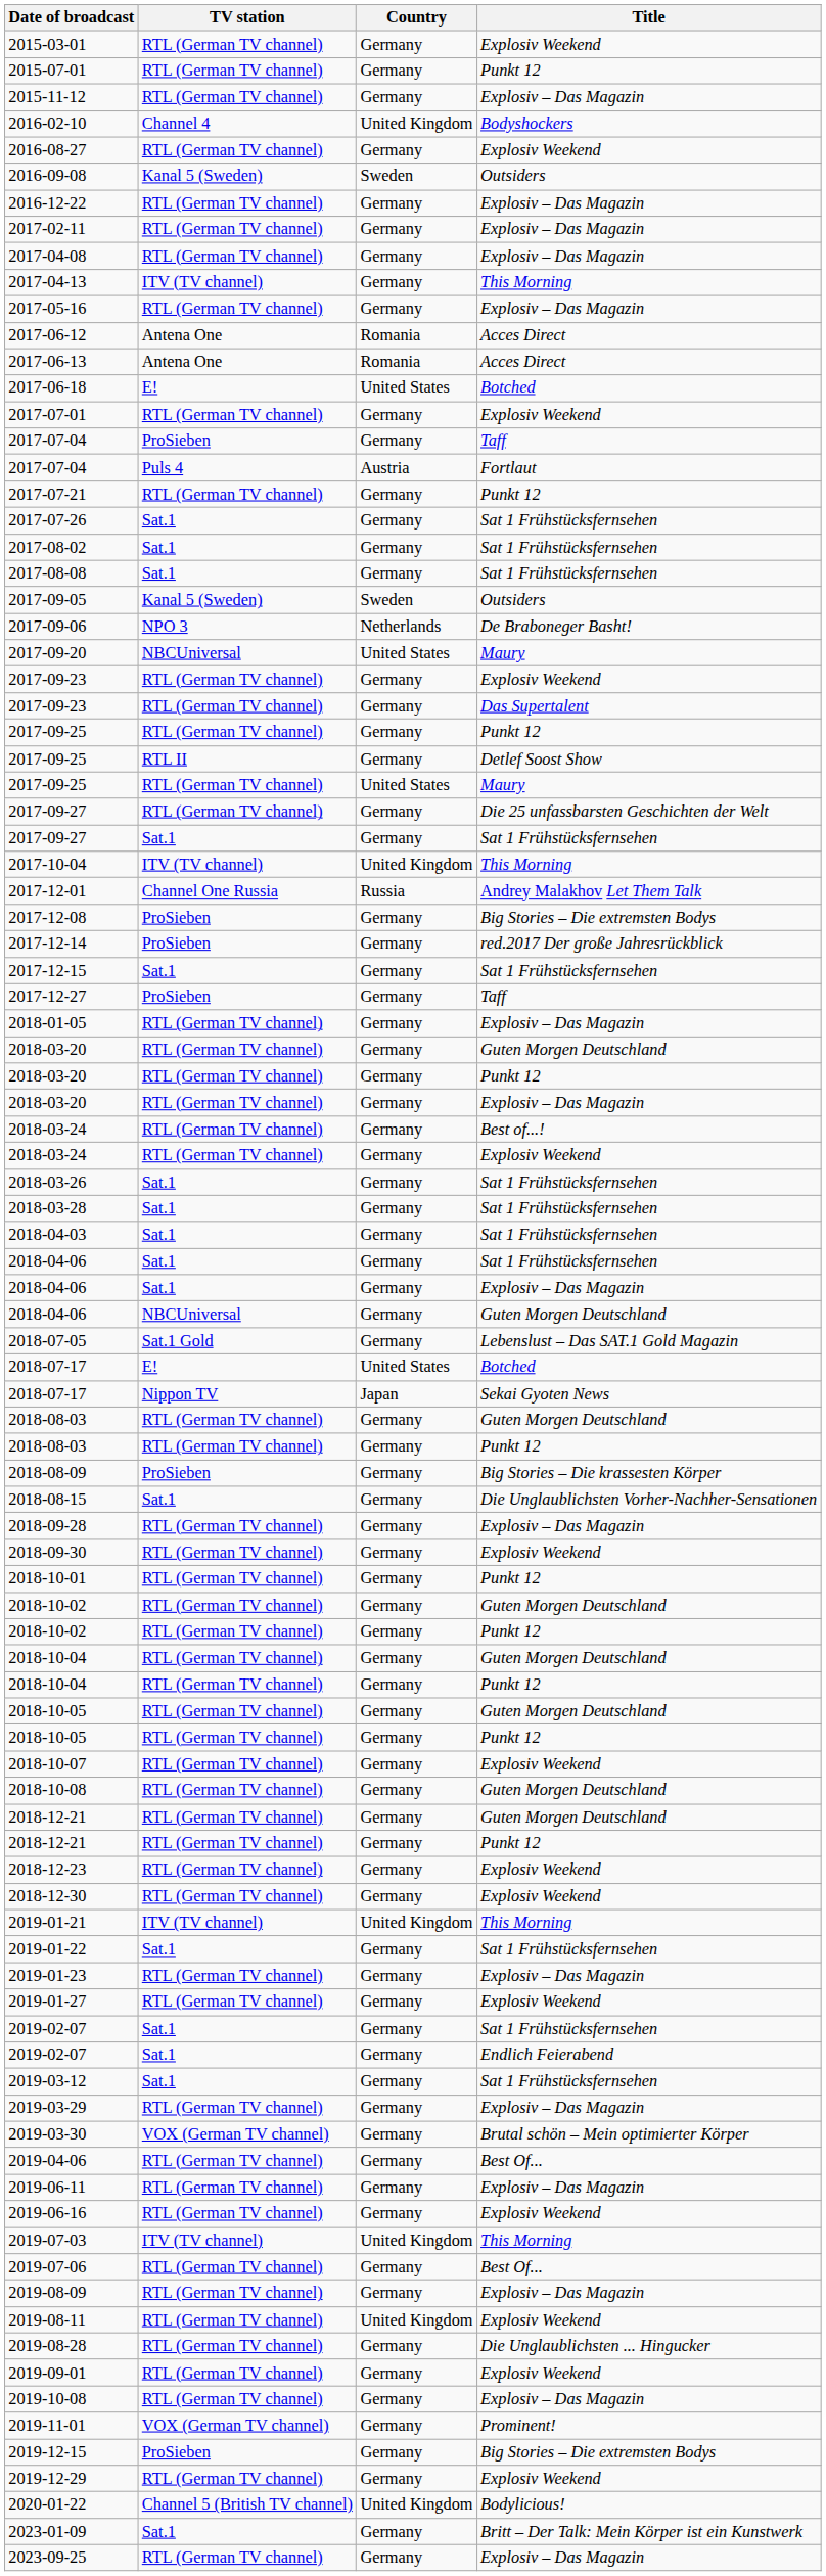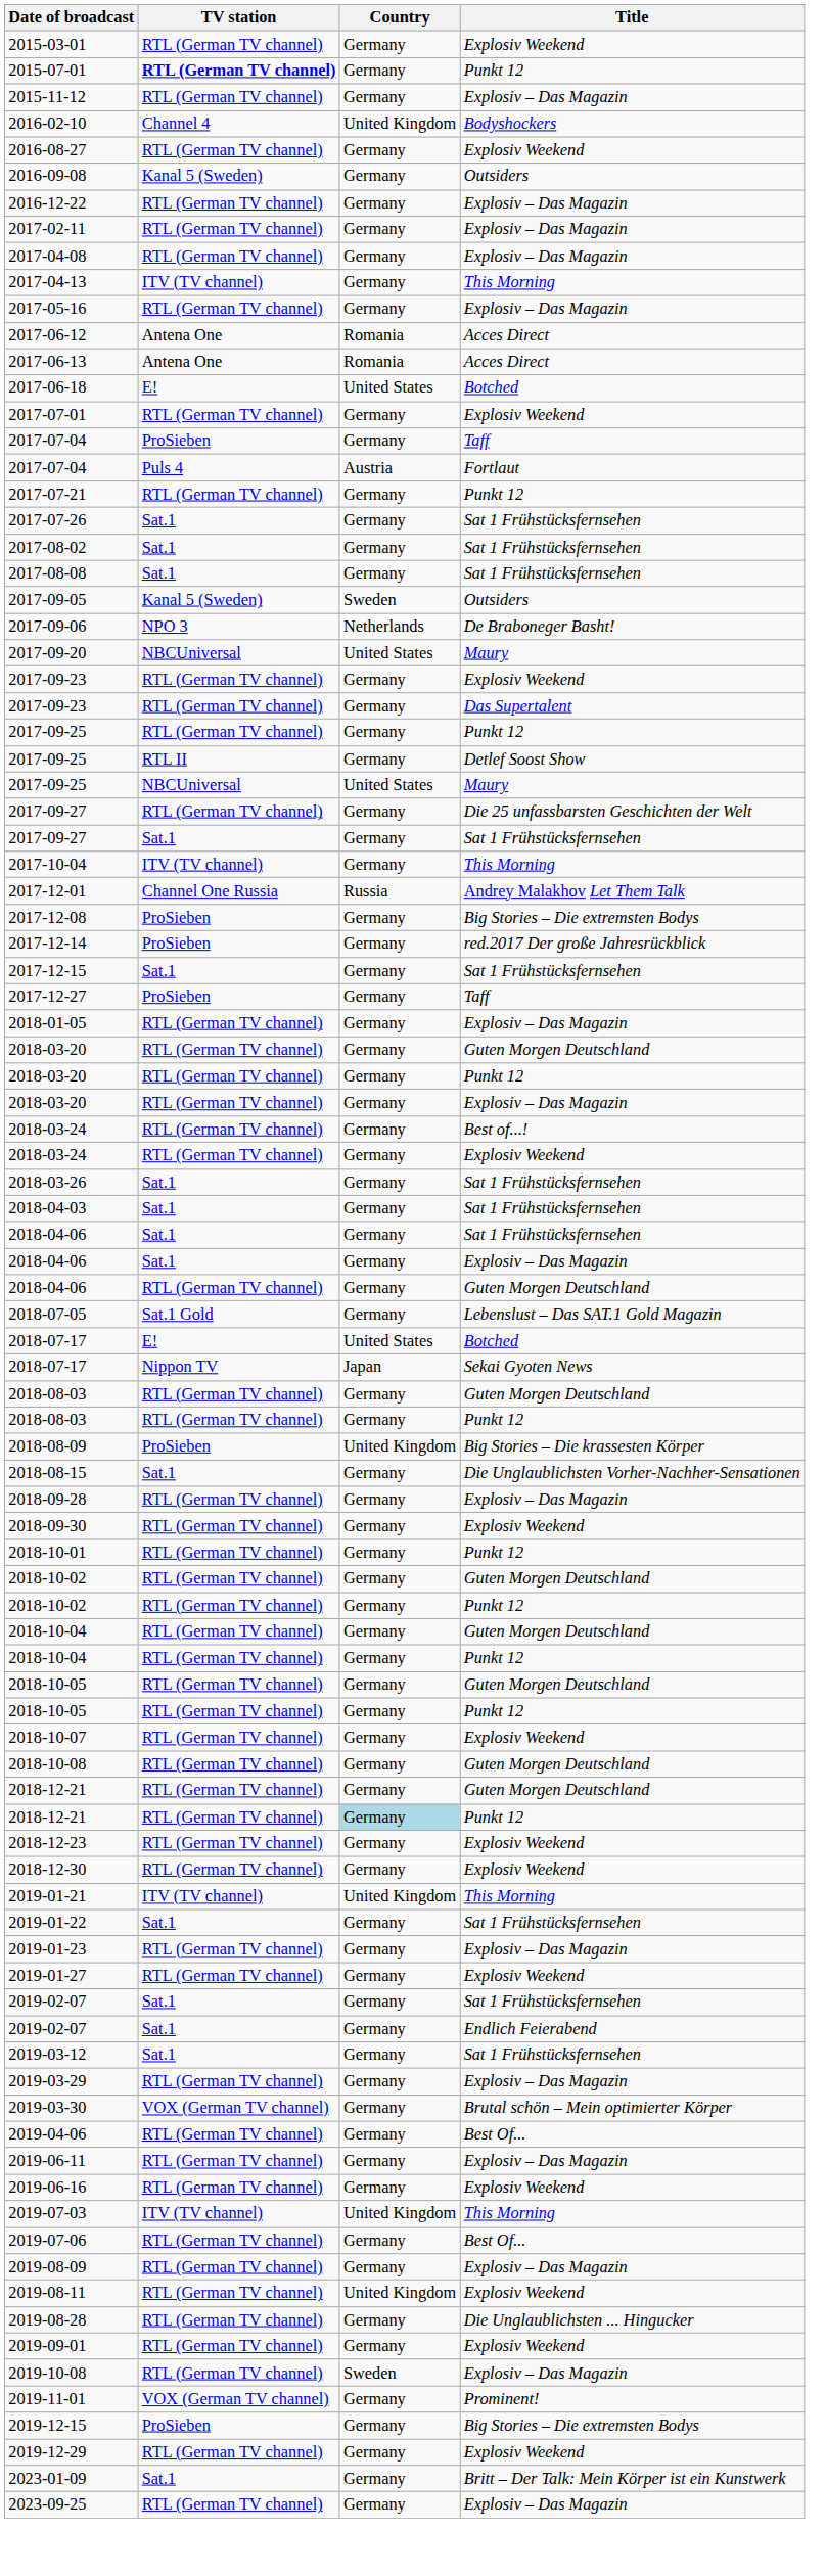 <table class="wikitable sortable">
 <tr>
 <th>Date of broadcast</th>
 <th>TV station</th>
 <th>Country</th>
 <th>Title</th>
 </tr>
 <tr>
 <td>2015-03-01</td>
 <td><a href='#'>RTL (German TV channel)</a></td>
 <td>Germany</td>
 <td><em>Explosiv Weekend</em></td>
 </tr>
 <tr>
 <td>2015-07-01</td>
-<td><a href='#'>RTL (German TV channel)</a></td>
+<td><strong><a href='#'>RTL (German TV channel)</a></strong></td>
 <td>Germany</td>
 <td><em>Punkt 12</em></td>
 </tr>
 <tr>
 <td>2015-11-12</td>
 <td><a href='#'>RTL (German TV channel)</a></td>
 <td>Germany</td>
 <td><em>Explosiv – Das Magazin</em></td>
 </tr>
 <tr>
 <td>2016-02-10</td>
 <td><a href='#'>Channel 4</a></td>
 <td>United Kingdom</td>
 <td><em><a href='#'>Bodyshockers</a></em></td>
 </tr>
 <tr>
 <td>2016-08-27</td>
 <td><a href='#'>RTL (German TV channel)</a></td>
 <td>Germany</td>
 <td><em>Explosiv Weekend</em></td>
 </tr>
 <tr>
 <td>2016-09-08</td>
 <td><a href='#'>Kanal 5 (Sweden)</a></td>
-<td>Sweden</td>
+<td>Germany</td>
 <td><em>Outsiders</em></td>
 </tr>
 <tr>
 <td>2016-12-22</td>
 <td><a href='#'>RTL (German TV channel)</a></td>
 <td>Germany</td>
 <td><em>Explosiv – Das Magazin</em></td>
 </tr>
 <tr>
 <td>2017-02-11</td>
 <td><a href='#'>RTL (German TV channel)</a></td>
 <td>Germany</td>
 <td><em>Explosiv – Das Magazin</em></td>
 </tr>
 <tr>
 <td>2017-04-08</td>
 <td><a href='#'>RTL (German TV channel)</a></td>
 <td>Germany</td>
 <td><em>Explosiv – Das Magazin</em></td>
 </tr>
 <tr>
 <td>2017-04-13</td>
 <td><a href='#'>ITV (TV channel)</a></td>
 <td>Germany</td>
 <td><em><a href='#'>This Morning</a></em></td>
 </tr>
 <tr>
 <td>2017-05-16</td>
 <td><a href='#'>RTL (German TV channel)</a></td>
 <td>Germany</td>
 <td><em>Explosiv – Das Magazin</em></td>
 </tr>
 <tr>
 <td>2017-06-12</td>
 <td>Antena One</td>
 <td>Romania</td>
 <td><em>Acces Direct</em></td>
 </tr>
 <tr>
 <td>2017-06-13</td>
 <td>Antena One</td>
 <td>Romania</td>
 <td><em>Acces Direct</em></td>
 </tr>
 <tr>
 <td>2017-06-18</td>
 <td><a href='#'>E!</a></td>
 <td>United States</td>
 <td><em><a href='#'>Botched</a></em></td>
 </tr>
 <tr>
 <td>2017-07-01</td>
 <td><a href='#'>RTL (German TV channel)</a></td>
 <td>Germany</td>
 <td><em>Explosiv Weekend</em></td>
 </tr>
 <tr>
 <td>2017-07-04</td>
 <td><a href='#'>ProSieben</a></td>
 <td>Germany</td>
 <td><em><a href='#'>Taff</a></em></td>
 </tr>
 <tr>
 <td>2017-07-04</td>
 <td><a href='#'>Puls 4</a></td>
 <td>Austria</td>
 <td><em>Fortlaut</em></td>
 </tr>
 <tr>
 <td>2017-07-21</td>
 <td><a href='#'>RTL (German TV channel)</a></td>
 <td>Germany</td>
 <td><em>Punkt 12</em></td>
 </tr>
 <tr>
 <td>2017-07-26</td>
 <td><a href='#'>Sat.1</a></td>
 <td>Germany</td>
 <td><em>Sat 1 Frühstücksfernsehen</em></td>
 </tr>
 <tr>
 <td>2017-08-02</td>
 <td><a href='#'>Sat.1</a></td>
 <td>Germany</td>
 <td><em>Sat 1 Frühstücksfernsehen</em></td>
 </tr>
 <tr>
 <td>2017-08-08</td>
 <td><a href='#'>Sat.1</a></td>
 <td>Germany</td>
 <td><em>Sat 1 Frühstücksfernsehen</em></td>
 </tr>
 <tr>
 <td>2017-09-05</td>
 <td><a href='#'>Kanal 5 (Sweden)</a></td>
 <td>Sweden</td>
 <td><em>Outsiders</em></td>
 </tr>
 <tr>
 <td>2017-09-06</td>
 <td><a href='#'>NPO 3</a></td>
 <td>Netherlands</td>
 <td><em>De Braboneger Basht!</em></td>
 </tr>
 <tr>
 <td>2017-09-20</td>
 <td><a href='#'>NBCUniversal</a></td>
 <td>United States</td>
 <td><em><a href='#'>Maury</a></em></td>
 </tr>
 <tr>
 <td>2017-09-23</td>
 <td><a href='#'>RTL (German TV channel)</a></td>
 <td>Germany</td>
 <td><em>Explosiv Weekend</em></td>
 </tr>
 <tr>
 <td>2017-09-23</td>
 <td><a href='#'>RTL (German TV channel)</a></td>
 <td>Germany</td>
 <td><em><a href='#'>Das Supertalent</a></em></td>
 </tr>
 <tr>
 <td>2017-09-25</td>
 <td><a href='#'>RTL (German TV channel)</a></td>
 <td>Germany</td>
 <td><em>Punkt 12</em></td>
 </tr>
 <tr>
 <td>2017-09-25</td>
 <td><a href='#'>RTL II</a></td>
 <td>Germany</td>
 <td><em>Detlef Soost Show</em></td>
 </tr>
 <tr>
 <td>2017-09-25</td>
-<td><a href='#'>RTL (German TV channel)</a></td>
+<td><a href='#'>NBCUniversal</a></td>
 <td>United States</td>
 <td><em><a href='#'>Maury</a></em></td>
 </tr>
 <tr>
 <td>2017-09-27</td>
 <td><a href='#'>RTL (German TV channel)</a></td>
 <td>Germany</td>
 <td><em>Die 25 unfassbarsten Geschichten der Welt</em></td>
 </tr>
 <tr>
 <td>2017-09-27</td>
 <td><a href='#'>Sat.1</a></td>
 <td>Germany</td>
 <td><em>Sat 1 Frühstücksfernsehen</em></td>
 </tr>
 <tr>
 <td>2017-10-04</td>
 <td><a href='#'>ITV (TV channel)</a></td>
-<td>United Kingdom</td>
+<td>Germany</td>
 <td><em><a href='#'>This Morning</a></em></td>
 </tr>
 <tr>
 <td>2017-12-01</td>
 <td><a href='#'>Channel One Russia</a></td>
 <td>Russia</td>
 <td><a href='#'>Andrey Malakhov</a> <em><a href='#'>Let Them Talk</a></em></td>
 </tr>
 <tr>
 <td>2017-12-08</td>
 <td><a href='#'>ProSieben</a></td>
 <td>Germany</td>
 <td><em>Big Stories – Die extremsten Bodys</em></td>
 </tr>
 <tr>
 <td>2017-12-14</td>
 <td><a href='#'>ProSieben</a></td>
 <td>Germany</td>
 <td><em>red.2017 Der große Jahresrückblick</em></td>
 </tr>
 <tr>
 <td>2017-12-15</td>
 <td><a href='#'>Sat.1</a></td>
 <td>Germany</td>
 <td><em>Sat 1 Frühstücksfernsehen</em></td>
 </tr>
 <tr>
 <td>2017-12-27</td>
 <td><a href='#'>ProSieben</a></td>
 <td>Germany</td>
 <td><em>Taff</em></td>
 </tr>
 <tr>
 <td>2018-01-05</td>
 <td><a href='#'>RTL (German TV channel)</a></td>
 <td>Germany</td>
 <td><em>Explosiv – Das Magazin</em></td>
 </tr>
 <tr>
 <td>2018-03-20</td>
 <td><a href='#'>RTL (German TV channel)</a></td>
 <td>Germany</td>
 <td><em>Guten Morgen Deutschland</em></td>
 </tr>
 <tr>
 <td>2018-03-20</td>
 <td><a href='#'>RTL (German TV channel)</a></td>
 <td>Germany</td>
 <td><em>Punkt 12</em></td>
 </tr>
 <tr>
 <td>2018-03-20</td>
 <td><a href='#'>RTL (German TV channel)</a></td>
 <td>Germany</td>
 <td><em>Explosiv – Das Magazin</em></td>
 </tr>
 <tr>
 <td>2018-03-24</td>
 <td><a href='#'>RTL (German TV channel)</a></td>
 <td>Germany</td>
 <td><em>Best of...!</em></td>
 </tr>
 <tr>
 <td>2018-03-24</td>
 <td><a href='#'>RTL (German TV channel)</a></td>
 <td>Germany</td>
 <td><em>Explosiv Weekend</em></td>
 </tr>
 <tr>
 <td>2018-03-26</td>
 <td><a href='#'>Sat.1</a></td>
 <td>Germany</td>
 <td><em>Sat 1 Frühstücksfernsehen</em></td>
 </tr>
 <tr>
-<td>2018-03-28</td>
-<td><a href='#'>Sat.1</a></td>
-<td>Germany</td>
-<td><em>Sat 1 Frühstücksfernsehen</em></td>
-</tr>
-<tr>
 <td>2018-04-03</td>
 <td><a href='#'>Sat.1</a></td>
 <td>Germany</td>
 <td><em>Sat 1 Frühstücksfernsehen</em></td>
 </tr>
 <tr>
 <td>2018-04-06</td>
 <td><a href='#'>Sat.1</a></td>
 <td>Germany</td>
 <td><em>Sat 1 Frühstücksfernsehen</em></td>
 </tr>
 <tr>
 <td>2018-04-06</td>
 <td><a href='#'>Sat.1</a></td>
 <td>Germany</td>
 <td><em>Explosiv – Das Magazin</em></td>
 </tr>
 <tr>
 <td>2018-04-06</td>
-<td><a href='#'>NBCUniversal</a></td>
+<td><a href='#'>RTL (German TV channel)</a></td>
 <td>Germany</td>
 <td><em>Guten Morgen Deutschland</em></td>
 </tr>
 <tr>
 <td>2018-07-05</td>
 <td><a href='#'>Sat.1 Gold</a></td>
 <td>Germany</td>
 <td><em>Lebenslust – Das SAT.1 Gold Magazin</em></td>
 </tr>
 <tr>
 <td>2018-07-17</td>
 <td><a href='#'>E!</a></td>
 <td>United States</td>
 <td><em><a href='#'>Botched</a></em></td>
 </tr>
 <tr>
 <td>2018-07-17</td>
 <td><a href='#'>Nippon TV</a></td>
 <td>Japan</td>
 <td><em>Sekai Gyoten News</em></td>
 </tr>
 <tr>
 <td>2018-08-03</td>
 <td><a href='#'>RTL (German TV channel)</a></td>
 <td>Germany</td>
 <td><em>Guten Morgen Deutschland</em></td>
 </tr>
 <tr>
 <td>2018-08-03</td>
 <td><a href='#'>RTL (German TV channel)</a></td>
 <td>Germany</td>
 <td><em>Punkt 12</em></td>
 </tr>
 <tr>
 <td>2018-08-09</td>
 <td><a href='#'>ProSieben</a></td>
-<td>Germany</td>
+<td>United Kingdom</td>
 <td><em>Big Stories – Die krassesten Körper</em></td>
 </tr>
 <tr>
 <td>2018-08-15</td>
 <td><a href='#'>Sat.1</a></td>
 <td>Germany</td>
 <td><em>Die Unglaublichsten Vorher-Nachher-Sensationen</em></td>
 </tr>
 <tr>
 <td>2018-09-28</td>
 <td><a href='#'>RTL (German TV channel)</a></td>
 <td>Germany</td>
 <td><em>Explosiv – Das Magazin</em></td>
 </tr>
 <tr>
 <td>2018-09-30</td>
 <td><a href='#'>RTL (German TV channel)</a></td>
 <td>Germany</td>
 <td><em>Explosiv Weekend</em></td>
 </tr>
 <tr>
 <td>2018-10-01</td>
 <td><a href='#'>RTL (German TV channel)</a></td>
 <td>Germany</td>
 <td><em>Punkt 12</em></td>
 </tr>
 <tr>
 <td>2018-10-02</td>
 <td><a href='#'>RTL (German TV channel)</a></td>
 <td>Germany</td>
 <td><em>Guten Morgen Deutschland</em></td>
 </tr>
 <tr>
 <td>2018-10-02</td>
 <td><a href='#'>RTL (German TV channel)</a></td>
 <td>Germany</td>
 <td><em>Punkt 12</em></td>
 </tr>
 <tr>
 <td>2018-10-04</td>
 <td><a href='#'>RTL (German TV channel)</a></td>
 <td>Germany</td>
 <td><em>Guten Morgen Deutschland</em></td>
 </tr>
 <tr>
 <td>2018-10-04</td>
 <td><a href='#'>RTL (German TV channel)</a></td>
 <td>Germany</td>
 <td><em>Punkt 12</em></td>
 </tr>
 <tr>
 <td>2018-10-05</td>
 <td><a href='#'>RTL (German TV channel)</a></td>
 <td>Germany</td>
 <td><em>Guten Morgen Deutschland</em></td>
 </tr>
 <tr>
 <td>2018-10-05</td>
 <td><a href='#'>RTL (German TV channel)</a></td>
 <td>Germany</td>
 <td><em>Punkt 12</em></td>
 </tr>
 <tr>
 <td>2018-10-07</td>
 <td><a href='#'>RTL (German TV channel)</a></td>
 <td>Germany</td>
 <td><em>Explosiv Weekend</em></td>
 </tr>
 <tr>
 <td>2018-10-08</td>
 <td><a href='#'>RTL (German TV channel)</a></td>
 <td>Germany</td>
 <td><em>Guten Morgen Deutschland</em></td>
 </tr>
 <tr>
 <td>2018-12-21</td>
 <td><a href='#'>RTL (German TV channel)</a></td>
 <td>Germany</td>
 <td><em>Guten Morgen Deutschland</em></td>
 </tr>
 <tr>
 <td>2018-12-21</td>
 <td><a href='#'>RTL (German TV channel)</a></td>
-<td>Germany</td>
+<td style="background: lightblue;">Germany</td>
 <td><em>Punkt 12</em></td>
 </tr>
 <tr>
 <td>2018-12-23</td>
 <td><a href='#'>RTL (German TV channel)</a></td>
 <td>Germany</td>
 <td><em>Explosiv Weekend</em></td>
 </tr>
 <tr>
 <td>2018-12-30</td>
 <td><a href='#'>RTL (German TV channel)</a></td>
 <td>Germany</td>
 <td><em>Explosiv Weekend</em></td>
 </tr>
 <tr>
 <td>2019-01-21</td>
 <td><a href='#'>ITV (TV channel)</a></td>
 <td>United Kingdom</td>
 <td><em><a href='#'>This Morning</a></em></td>
 </tr>
 <tr>
 <td>2019-01-22</td>
 <td><a href='#'>Sat.1</a></td>
 <td>Germany</td>
 <td><em>Sat 1 Frühstücksfernsehen</em></td>
 </tr>
 <tr>
 <td>2019-01-23</td>
 <td><a href='#'>RTL (German TV channel)</a></td>
 <td>Germany</td>
 <td><em>Explosiv – Das Magazin</em></td>
 </tr>
 <tr>
 <td>2019-01-27</td>
 <td><a href='#'>RTL (German TV channel)</a></td>
 <td>Germany</td>
 <td><em>Explosiv Weekend</em></td>
 </tr>
 <tr>
 <td>2019-02-07</td>
 <td><a href='#'>Sat.1</a></td>
 <td>Germany</td>
 <td><em>Sat 1 Frühstücksfernsehen</em></td>
 </tr>
 <tr>
 <td>2019-02-07</td>
 <td><a href='#'>Sat.1</a></td>
 <td>Germany</td>
 <td><em>Endlich Feierabend</em></td>
 </tr>
 <tr>
 <td>2019-03-12</td>
 <td><a href='#'>Sat.1</a></td>
 <td>Germany</td>
 <td><em>Sat 1 Frühstücksfernsehen</em></td>
 </tr>
 <tr>
 <td>2019-03-29</td>
 <td><a href='#'>RTL (German TV channel)</a></td>
 <td>Germany</td>
 <td><em>Explosiv – Das Magazin</em></td>
 </tr>
 <tr>
 <td>2019-03-30</td>
 <td><a href='#'>VOX (German TV channel)</a></td>
 <td>Germany</td>
 <td><em>Brutal schön – Mein optimierter Körper</em></td>
 </tr>
 <tr>
 <td>2019-04-06</td>
 <td><a href='#'>RTL (German TV channel)</a></td>
 <td>Germany</td>
 <td><em>Best Of...</em></td>
 </tr>
 <tr>
 <td>2019-06-11</td>
 <td><a href='#'>RTL (German TV channel)</a></td>
 <td>Germany</td>
 <td><em>Explosiv – Das Magazin</em></td>
 </tr>
 <tr>
 <td>2019-06-16</td>
 <td><a href='#'>RTL (German TV channel)</a></td>
 <td>Germany</td>
 <td><em>Explosiv Weekend</em></td>
 </tr>
 <tr>
 <td>2019-07-03</td>
 <td><a href='#'>ITV (TV channel)</a></td>
 <td>United Kingdom</td>
 <td><em><a href='#'>This Morning</a></em></td>
 </tr>
 <tr>
 <td>2019-07-06</td>
 <td><a href='#'>RTL (German TV channel)</a></td>
 <td>Germany</td>
 <td><em>Best Of...</em></td>
 </tr>
 <tr>
 <td>2019-08-09</td>
 <td><a href='#'>RTL (German TV channel)</a></td>
 <td>Germany</td>
 <td><em>Explosiv – Das Magazin</em></td>
 </tr>
 <tr>
 <td>2019-08-11</td>
 <td><a href='#'>RTL (German TV channel)</a></td>
 <td>United Kingdom</td>
 <td><em>Explosiv Weekend</em></td>
 </tr>
 <tr>
 <td>2019-08-28</td>
 <td><a href='#'>RTL (German TV channel)</a></td>
 <td>Germany</td>
 <td><em>Die Unglaublichsten ... Hingucker</em></td>
 </tr>
 <tr>
 <td>2019-09-01</td>
 <td><a href='#'>RTL (German TV channel)</a></td>
 <td>Germany</td>
 <td><em>Explosiv Weekend</em></td>
 </tr>
 <tr>
 <td>2019-10-08</td>
 <td><a href='#'>RTL (German TV channel)</a></td>
-<td>Germany</td>
+<td>Sweden</td>
 <td><em>Explosiv – Das Magazin</em></td>
 </tr>
 <tr>
 <td>2019-11-01</td>
 <td><a href='#'>VOX (German TV channel)</a></td>
 <td>Germany</td>
 <td><em>Prominent!</em></td>
 </tr>
 <tr>
 <td>2019-12-15</td>
 <td><a href='#'>ProSieben</a></td>
 <td>Germany</td>
 <td><em>Big Stories – Die extremsten Bodys</em></td>
 </tr>
 <tr>
 <td>2019-12-29</td>
 <td><a href='#'>RTL (German TV channel)</a></td>
 <td>Germany</td>
 <td><em>Explosiv Weekend</em></td>
 </tr>
 <tr>
-<td>2020-01-22</td>
-<td><a href='#'>Channel 5 (British TV channel)</a></td>
-<td>United Kingdom</td>
-<td><em>Bodylicious!</em></td>
-</tr>
-<tr>
 <td>2023-01-09</td>
 <td><a href='#'>Sat.1</a></td>
 <td>Germany</td>
 <td><em>Britt – Der Talk: Mein Körper ist ein Kunstwerk</em></td>
 </tr>
 <tr>
 <td>2023-09-25</td>
 <td><a href='#'>RTL (German TV channel)</a></td>
 <td>Germany</td>
 <td><em>Explosiv – Das Magazin</em></td>
 </tr>
 </table>
